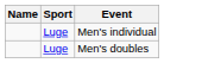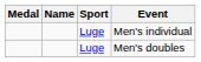 <table class="wikitable sortable" style="font-size:90%">
 <tr>
+<th>Medal</th>
 <th>Name</th>
 <th>Sport</th>
 <th>Event</th>
 </tr>
 <tr>
 <td></td>
+<td></td>
 <td><a href='#'>Luge</a></td>
 <td>Men's individual</td>
 </tr>
 <tr>
+<td></td>
 <td> <br> </td>
 <td><a href='#'>Luge</a></td>
 <td>Men's doubles</td>
 </tr>
 </table>
